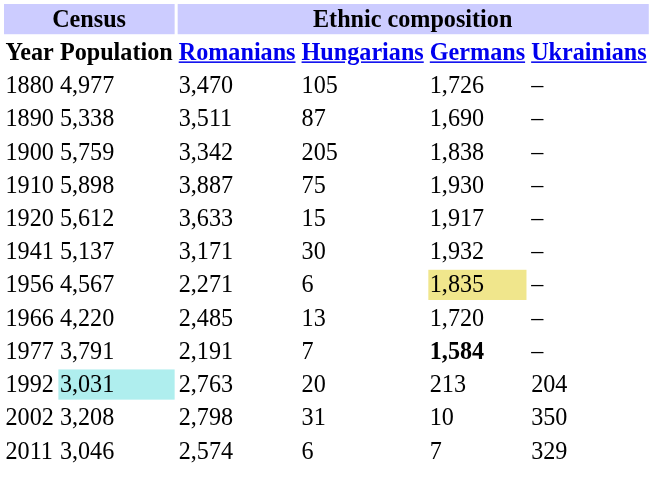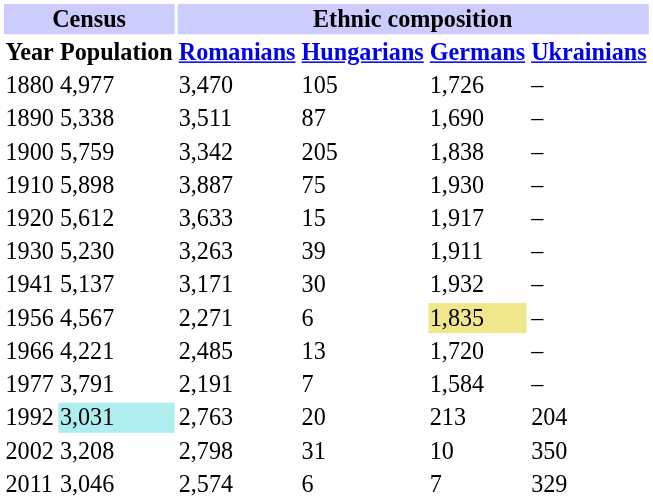 <table class="toccolours">
 <tr>
 <th align="center" colspan="2" style="background:#ccccff;">Census</th>
 <th align="center" colspan="4" style="background:#ccccff;">Ethnic composition</th>
 </tr>
 <tr>
 <th>Year</th>
 <th>Population</th>
 <th><a href='#'>Romanians</a></th>
 <th><a href='#'>Hungarians</a></th>
 <th><a href='#'>Germans</a></th>
 <th><a href='#'>Ukrainians</a></th>
 </tr>
 <tr>
 <td>1880</td>
 <td>4,977</td>
 <td>3,470</td>
 <td>105</td>
 <td>1,726</td>
 <td>–</td>
 </tr>
 <tr>
 <td>1890</td>
 <td>5,338</td>
 <td>3,511</td>
 <td>87</td>
 <td>1,690</td>
 <td>–</td>
 </tr>
 <tr>
 <td>1900</td>
 <td>5,759</td>
 <td>3,342</td>
 <td>205</td>
 <td>1,838</td>
 <td>–</td>
 </tr>
 <tr>
 <td>1910</td>
 <td>5,898</td>
 <td>3,887</td>
 <td>75</td>
 <td>1,930</td>
 <td>–</td>
 </tr>
 <tr>
 <td>1920</td>
 <td>5,612</td>
 <td>3,633</td>
 <td>15</td>
 <td>1,917</td>
 <td>–</td>
 </tr>
 <tr>
+<td>1930</td>
+<td>5,230</td>
+<td>3,263</td>
+<td>39</td>
+<td>1,911</td>
+<td>–</td>
+</tr>
+<tr>
 <td>1941</td>
 <td>5,137</td>
 <td>3,171</td>
 <td>30</td>
 <td>1,932</td>
 <td>–</td>
 </tr>
 <tr>
 <td>1956</td>
 <td>4,567</td>
 <td>2,271</td>
 <td>6</td>
 <td style="background: khaki;">1,835</td>
 <td>–</td>
 </tr>
 <tr>
 <td>1966</td>
-<td>4,220</td>
+<td>4,221</td>
 <td>2,485</td>
 <td>13</td>
 <td>1,720</td>
 <td>–</td>
 </tr>
 <tr>
 <td>1977</td>
 <td>3,791</td>
 <td>2,191</td>
 <td>7</td>
-<td><strong>1,584</strong></td>
+<td>1,584</td>
 <td>–</td>
 </tr>
 <tr>
 <td>1992</td>
 <td style="background: paleturquoise;">3,031</td>
 <td>2,763</td>
 <td>20</td>
 <td>213</td>
 <td>204</td>
 </tr>
 <tr>
 <td>2002</td>
 <td>3,208</td>
 <td>2,798</td>
 <td>31</td>
 <td>10</td>
 <td>350</td>
 </tr>
 <tr>
 <td>2011</td>
 <td>3,046</td>
 <td>2,574</td>
 <td>6</td>
 <td>7</td>
 <td>329</td>
 </tr>
 </table>
